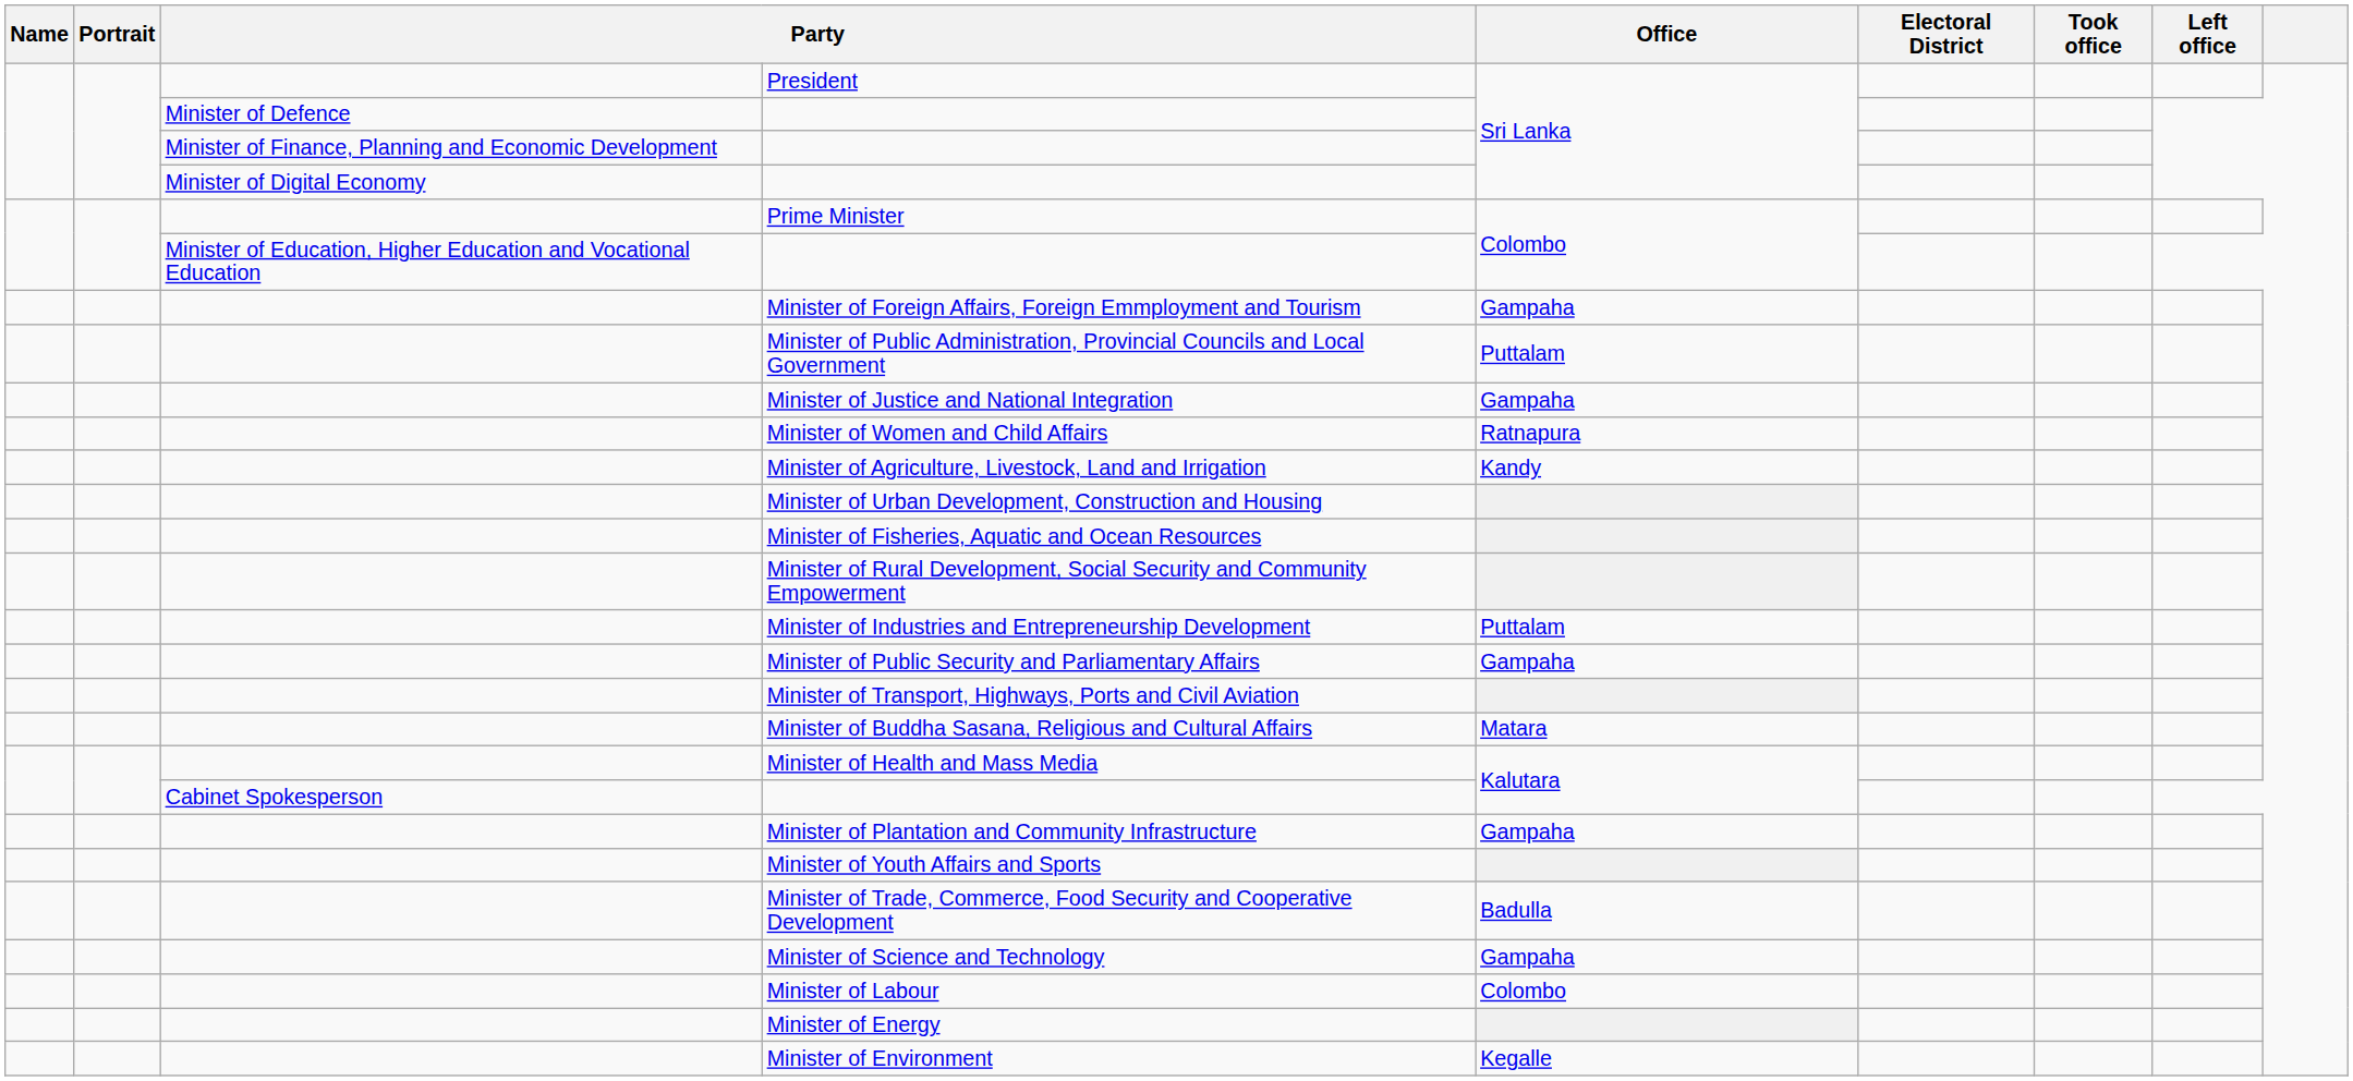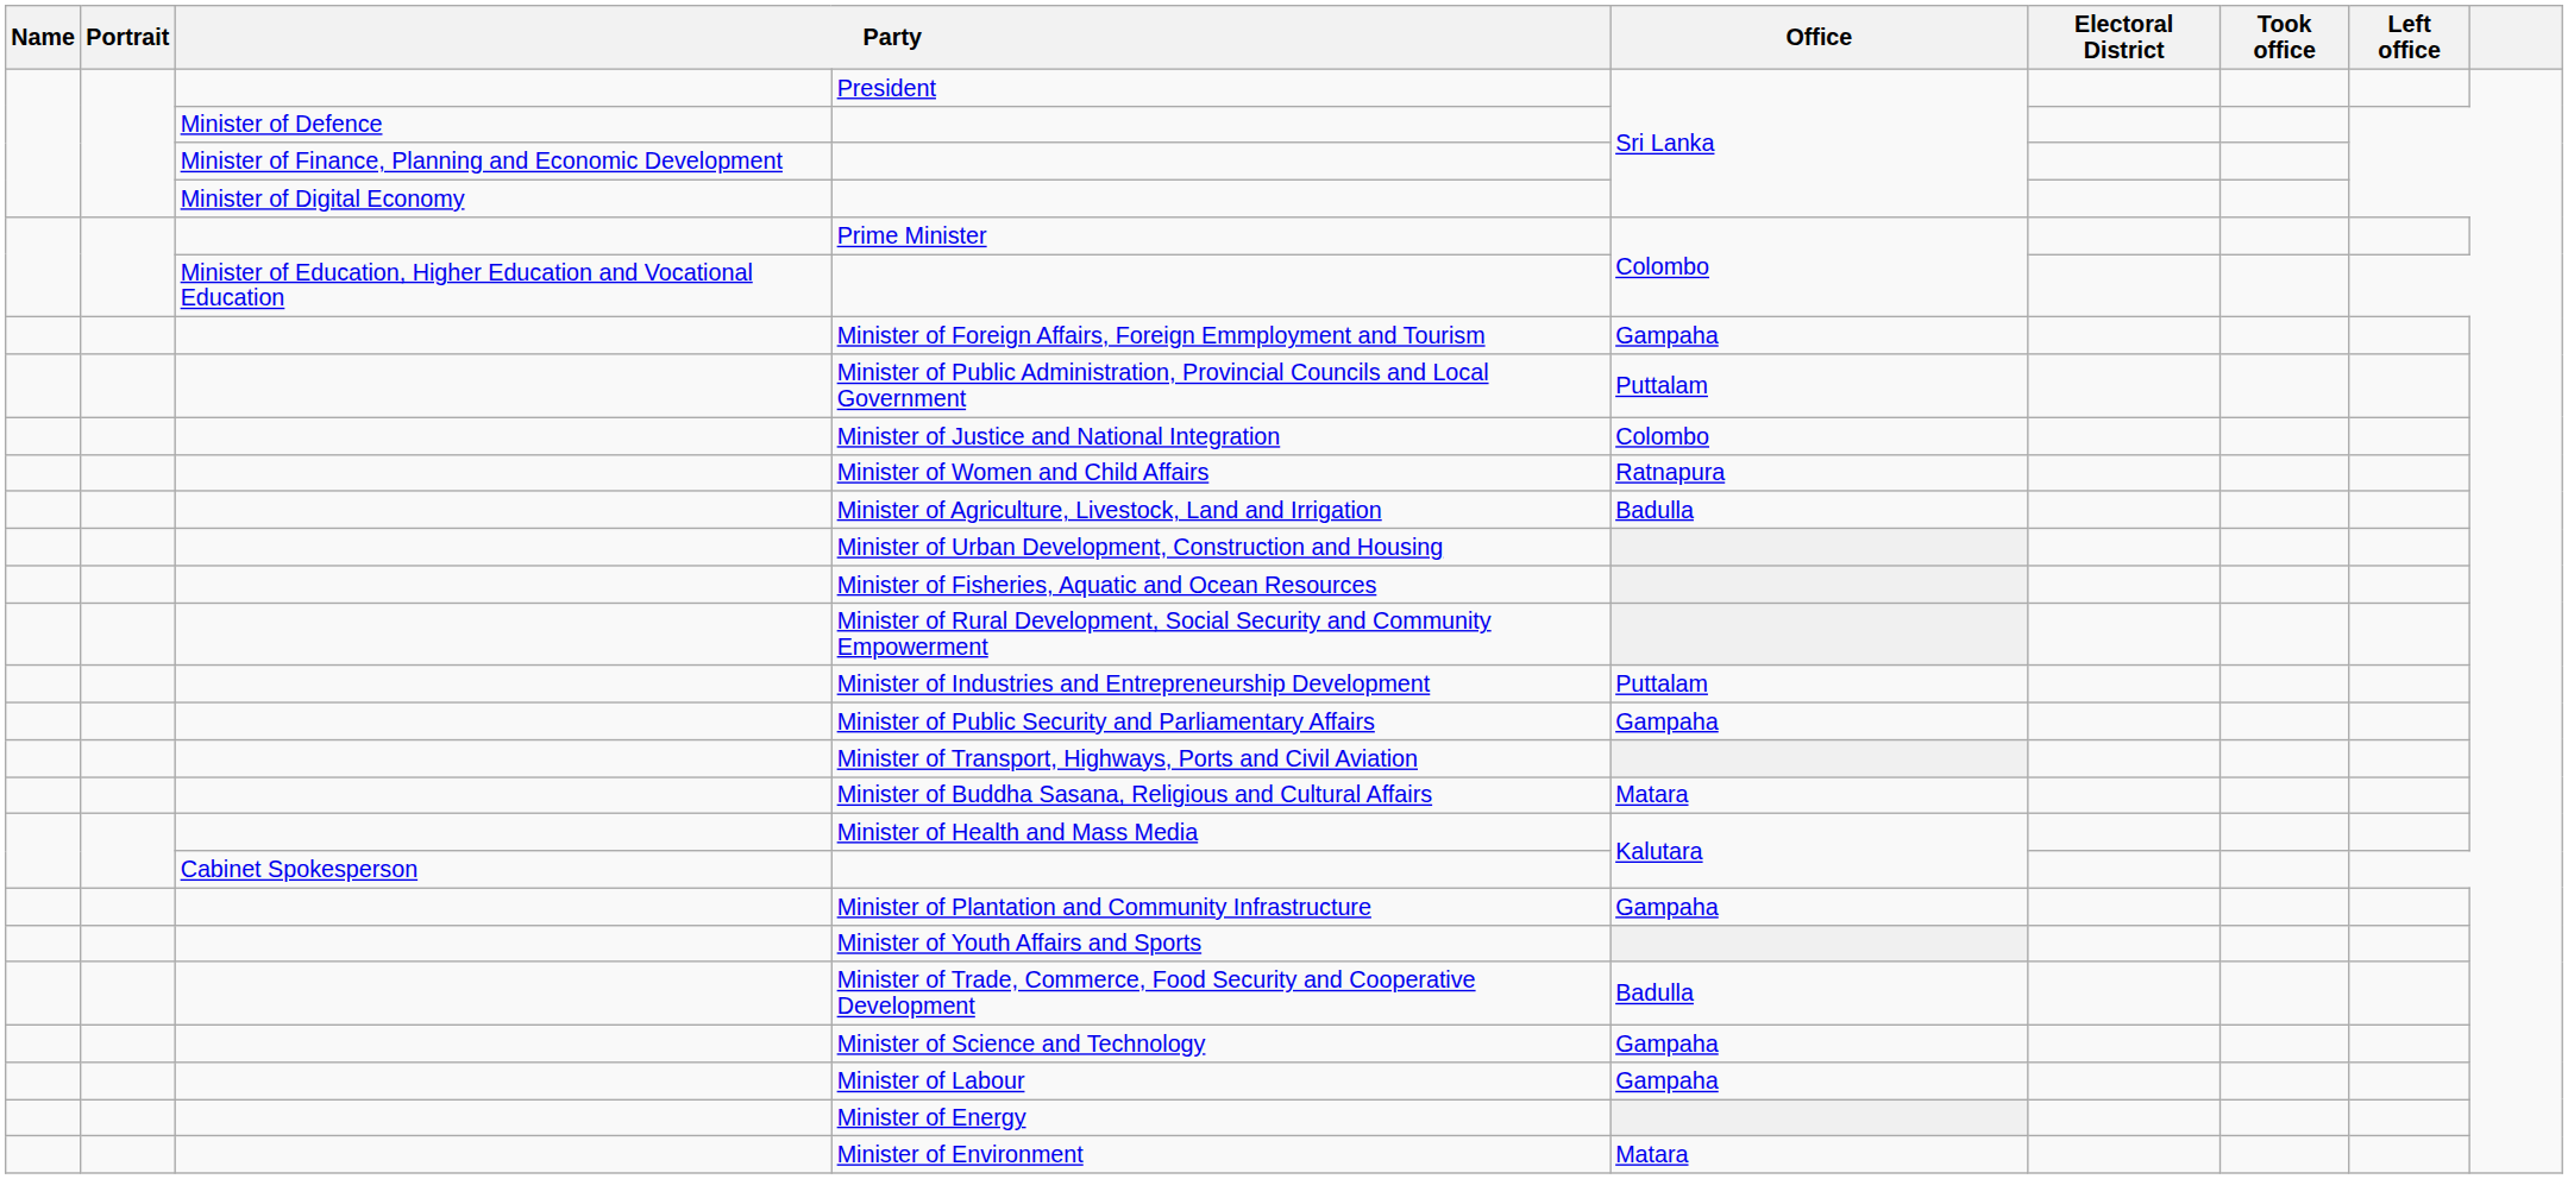 <table class="wikitable plainrowheaders sortable" style="font-size:90%; text-align:left;">
 <tr>
 <th scope="col">Name</th>
 <th scope="col" class="unsortable">Portrait</th>
 <th colspan="2" scope="col">Party</th>
 <th scope="col" width="250px">Office</th>
 <th>Electoral District</th>
 <th scope="col">Took office</th>
 <th scope="col">Left office</th>
 <th scope="col" width="50px" class="unsortable"></th>
 </tr>
 <tr>
 <td rowspan="4"></td>
 <td rowspan="4" align="center"></td>
 <td></td>
 <td><a href='#'>President</a></td>
 <td rowspan="4"><a href='#'>Sri Lanka</a></td>
 <td align="center"></td>
 <td align="center"></td>
 <td align="center"></td>
 </tr>
 <tr>
 <td><a href='#'>Minister of Defence</a></td>
 <td align="center"></td>
 <td align="center"></td>
 <td align="center"></td>
 </tr>
 <tr>
 <td><a href='#'>Minister of Finance, Planning and Economic Development</a></td>
 <td align="center"></td>
 <td align="center"></td>
 <td align="center"></td>
 </tr>
 <tr>
 <td><a href='#'>Minister of Digital Economy</a></td>
 <td align="center"></td>
 <td align="center"></td>
 <td align="center"></td>
 </tr>
 <tr>
 <td rowspan="2"></td>
 <td rowspan="2" align="center"></td>
 <td></td>
 <td><a href='#'>Prime Minister</a></td>
 <td rowspan="2"><a href='#'>Colombo</a></td>
 <td align="center"></td>
 <td align="center"></td>
 <td align="center"></td>
 </tr>
 <tr>
 <td><a href='#'>Minister of Education, Higher Education and Vocational Education</a></td>
 <td align="center"></td>
 <td align="center"></td>
 <td align="center"></td>
 </tr>
 <tr>
 <td rowspan=1></td>
 <td rowspan=1 align="center"></td>
 <td></td>
 <td><a href='#'>Minister of Foreign Affairs, Foreign Emmployment and Tourism</a></td>
 <td><a href='#'>Gampaha</a></td>
 <td align="center"></td>
 <td align="center"></td>
 <td align="center"></td>
 </tr>
 <tr>
 <td rowspan=1></td>
 <td rowspan=1 align="center"></td>
 <td></td>
 <td><a href='#'>Minister of Public Administration, Provincial Councils and Local Government</a></td>
 <td><a href='#'>Puttalam</a></td>
 <td align="center"></td>
 <td align="center"></td>
 <td align="center"></td>
 </tr>
 <tr>
 <td rowspan=1></td>
 <td rowspan=1 align="center"></td>
 <td></td>
 <td><a href='#'>Minister of Justice and National Integration</a></td>
-<td><a href='#'>Gampaha</a></td>
+<td><a href='#'>Colombo</a></td>
 <td align="center"></td>
 <td align="center"></td>
 <td align="center"></td>
 </tr>
 <tr>
 <td rowspan=1></td>
 <td rowspan=1 align="center"></td>
 <td></td>
 <td><a href='#'>Minister of Women and Child Affairs</a></td>
 <td><a href='#'>Ratnapura</a></td>
 <td align="center"></td>
 <td align="center"></td>
 <td align="center"></td>
 </tr>
 <tr>
 <td rowspan=1></td>
 <td rowspan=1 align="center"></td>
 <td></td>
 <td><a href='#'>Minister of Agriculture, Livestock, Land and Irrigation</a></td>
-<td><a href='#'>Kandy</a></td>
+<td><a href='#'>Badulla</a></td>
 <td align="center"></td>
 <td align="center"></td>
 <td align="center"></td>
 </tr>
 <tr>
 <td rowspan=1></td>
 <td rowspan=1 align="center"></td>
 <td></td>
 <td><a href='#'>Minister of Urban Development, Construction and Housing</a></td>
 <td style="background-color: #f0f0f0;" align="center"></td>
 <td align="center"></td>
 <td align="center"></td>
 <td align="center"></td>
 </tr>
 <tr>
 <td rowspan=1></td>
 <td rowspan=1 align="center"></td>
 <td></td>
 <td><a href='#'>Minister of Fisheries, Aquatic and Ocean Resources</a></td>
 <td style="background-color: #f0f0f0;" align="center"></td>
 <td align="center"></td>
 <td align="center"></td>
 <td align="center"></td>
 </tr>
 <tr>
 <td rowspan=1></td>
 <td rowspan=1 align="center"></td>
 <td></td>
 <td><a href='#'>Minister of Rural Development, Social Security and Community Empowerment</a></td>
 <td style="background-color: #f0f0f0;" align="center"></td>
 <td align="center"></td>
 <td align="center"></td>
 <td align="center"></td>
 </tr>
 <tr>
 <td rowspan=1></td>
 <td rowspan=1 align="center"></td>
 <td></td>
 <td><a href='#'>Minister of Industries and Entrepreneurship Development</a></td>
 <td><a href='#'>Puttalam</a></td>
 <td align="center"></td>
 <td align="center"></td>
 <td align="center"></td>
 </tr>
 <tr>
 <td rowspan=1></td>
 <td rowspan=1 align="center"></td>
 <td></td>
 <td><a href='#'>Minister of Public Security and Parliamentary Affairs</a></td>
 <td><a href='#'>Gampaha</a></td>
 <td align="center"></td>
 <td align="center"></td>
 <td align="center"></td>
 </tr>
 <tr>
 <td rowspan=1></td>
 <td rowspan=1 align="center"></td>
 <td></td>
 <td><a href='#'>Minister of Transport, Highways, Ports and Civil Aviation</a></td>
 <td style="background-color: #f0f0f0;" align="center"></td>
 <td align="center"></td>
 <td align="center"></td>
 <td align="center"></td>
 </tr>
 <tr>
 <td rowspan=1></td>
 <td rowspan=1 align="center"></td>
 <td></td>
 <td><a href='#'>Minister of Buddha Sasana, Religious and Cultural Affairs</a></td>
 <td><a href='#'>Matara</a></td>
 <td align="center"></td>
 <td align="center"></td>
 <td align="center"></td>
 </tr>
 <tr>
 <td rowspan="2"></td>
 <td rowspan="2"></td>
 <td></td>
 <td><a href='#'>Minister of Health and Mass Media</a></td>
 <td rowspan="2"><a href='#'>Kalutara</a></td>
 <td align="center"></td>
 <td align="center"></td>
 <td align="center"></td>
 </tr>
 <tr>
 <td><a href='#'>Cabinet Spokesperson</a></td>
 <td align="center"></td>
 <td align="center"></td>
 <td align="center"></td>
 </tr>
 <tr>
 <td rowspan=1></td>
 <td rowspan=1 align="center"></td>
 <td></td>
 <td><a href='#'>Minister of Plantation and Community Infrastructure</a></td>
 <td><a href='#'>Gampaha</a></td>
 <td align="center"></td>
 <td align="center"></td>
 <td align="center"></td>
 </tr>
 <tr>
 <td rowspan=1></td>
 <td rowspan=1 align="center"></td>
 <td></td>
 <td><a href='#'>Minister of Youth Affairs and Sports</a></td>
 <td style="background-color: #f0f0f0;" align="center"></td>
 <td align="center"></td>
 <td align="center"></td>
 <td align="center"></td>
 </tr>
 <tr>
 <td rowspan=1></td>
 <td rowspan=1 align="center"></td>
 <td></td>
 <td><a href='#'>Minister of Trade, Commerce, Food Security and Cooperative Development</a></td>
 <td><a href='#'>Badulla</a></td>
 <td align="center"></td>
 <td align="center"></td>
 <td align="center"></td>
 </tr>
 <tr>
 <td rowspan=1></td>
 <td rowspan=1 align="center"></td>
 <td></td>
 <td><a href='#'>Minister of Science and Technology</a></td>
 <td><a href='#'>Gampaha</a></td>
 <td align="center"></td>
 <td align="center"></td>
 <td align="center"></td>
 </tr>
 <tr>
 <td rowspan=1></td>
 <td rowspan=1 align="center"></td>
 <td></td>
 <td><a href='#'>Minister of Labour</a></td>
-<td><a href='#'>Colombo</a></td>
+<td><a href='#'>Gampaha</a></td>
 <td align="center"></td>
 <td align="center"></td>
 <td align="center"></td>
 </tr>
 <tr>
 <td rowspan=1></td>
 <td rowspan=1 align="center"></td>
 <td></td>
 <td><a href='#'>Minister of Energy</a></td>
 <td style="background-color: #f0f0f0;" align="center"></td>
 <td align="center"></td>
 <td align="center"></td>
 <td align="center"></td>
 </tr>
 <tr>
 <td rowspan=1></td>
 <td rowspan=1 align="center"></td>
 <td></td>
 <td><a href='#'>Minister of Environment</a></td>
-<td><a href='#'>Kegalle</a></td>
+<td><a href='#'>Matara</a></td>
 <td align="center"></td>
 <td align="center"></td>
 <td align="center"></td>
 </tr>
 </table>
